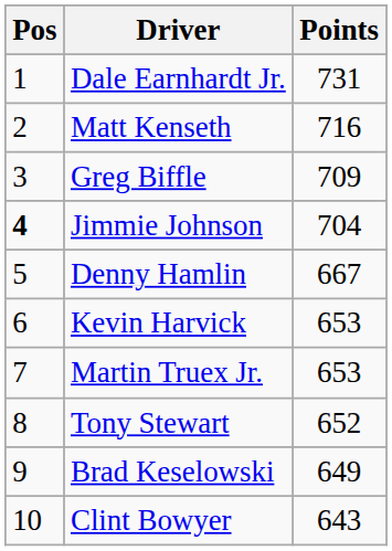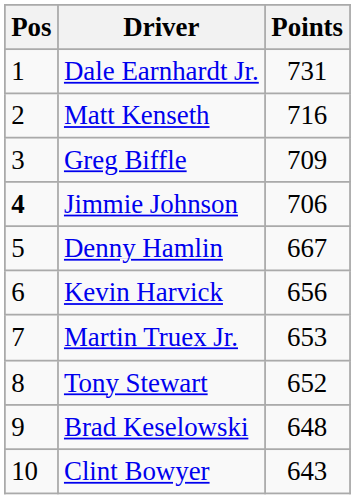 <table class="sortable wikitable " style="font-size: 95%;">
 <tr>
 <th>Pos</th>
 <th>Driver</th>
 <th>Points</th>
 </tr>
 <tr>
 <td>1</td>
 <td><a href='#'>Dale Earnhardt Jr.</a></td>
 <td style="text-align:center;">731</td>
 </tr>
 <tr>
 <td>2</td>
 <td><a href='#'>Matt Kenseth</a></td>
 <td style="text-align:center;">716</td>
 </tr>
 <tr>
 <td>3</td>
 <td><a href='#'>Greg Biffle</a></td>
 <td style="text-align:center;">709</td>
 </tr>
 <tr>
 <td><strong>4</strong></td>
 <td><a href='#'>Jimmie Johnson</a></td>
-<td style="text-align:center;">704</td>
+<td style="text-align:center;">706</td>
 </tr>
 <tr>
 <td>5</td>
 <td><a href='#'>Denny Hamlin</a></td>
 <td style="text-align:center;">667</td>
 </tr>
 <tr>
 <td>6</td>
 <td><a href='#'>Kevin Harvick</a></td>
-<td style="text-align:center;">653</td>
+<td style="text-align:center;">656</td>
 </tr>
 <tr>
 <td>7</td>
 <td><a href='#'>Martin Truex Jr.</a></td>
 <td style="text-align:center;">653</td>
 </tr>
 <tr>
 <td>8</td>
 <td><a href='#'>Tony Stewart</a></td>
 <td style="text-align:center;">652</td>
 </tr>
 <tr>
 <td>9</td>
 <td><a href='#'>Brad Keselowski</a></td>
-<td style="text-align:center;">649</td>
+<td style="text-align:center;">648</td>
 </tr>
 <tr>
 <td>10</td>
 <td><a href='#'>Clint Bowyer</a></td>
 <td style="text-align:center;">643</td>
 </tr>
 </table>
